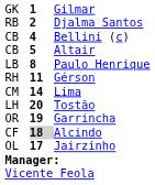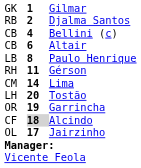 <table style="font-size: 90%" cellspacing="0" cellpadding="0" align=center>
 <tr>
 <th width="25"></th>
 <th width="25"></th>
 </tr>
 <tr>
 <td>GK</td>
 <td><strong>1</strong></td>
 <td><a href='#'>Gilmar</a></td>
 </tr>
 <tr>
 <td>RB</td>
 <td><strong>2</strong></td>
 <td><a href='#'>Djalma Santos</a></td>
 </tr>
 <tr>
 <td>CB</td>
 <td><strong>4</strong></td>
 <td><a href='#'>Bellini</a> (<a href='#'>c</a>)</td>
 </tr>
 <tr>
 <td>CB</td>
-<td><strong>5</strong></td>
+<td><strong>6</strong></td>
 <td><a href='#'>Altair</a></td>
 </tr>
 <tr>
 <td>LB</td>
 <td><strong>8</strong></td>
 <td><a href='#'>Paulo Henrique</a></td>
 </tr>
 <tr>
 <td>RH</td>
 <td><strong>11</strong></td>
 <td><a href='#'>Gérson</a></td>
 </tr>
 <tr>
 <td>CM</td>
 <td><strong>14</strong></td>
 <td><a href='#'>Lima</a></td>
 </tr>
 <tr>
 <td>LH</td>
 <td><strong>20</strong></td>
 <td><a href='#'>Tostão</a></td>
 </tr>
 <tr>
 <td>OR</td>
 <td><strong>19</strong></td>
 <td><a href='#'>Garrincha</a></td>
 </tr>
 <tr>
 <td>CF</td>
 <td style="background: lightgrey;"><strong>18</strong></td>
 <td><a href='#'>Alcindo</a></td>
 </tr>
 <tr>
 <td>OL</td>
 <td><strong>17</strong></td>
 <td><a href='#'>Jairzinho</a></td>
 </tr>
 <tr>
 <td colspan="3"><strong>Manager:</strong></td>
 </tr>
 <tr>
 <td colspan="3"><a href='#'>Vicente Feola</a></td>
 </tr>
 </table>
